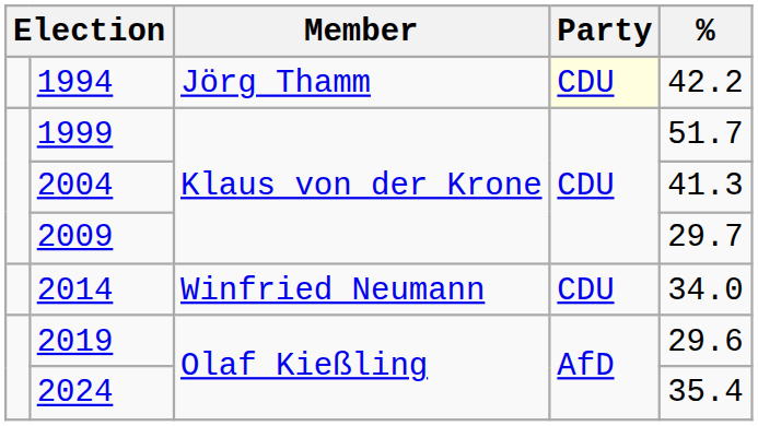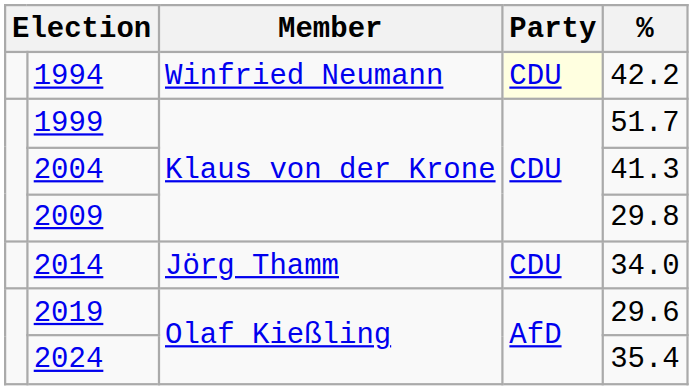 <table class=wikitable>
 <tr>
 <th colspan=2>Election</th>
 <th>Member</th>
 <th>Party</th>
 <th>%</th>
 </tr>
 <tr>
 <td bgcolor=></td>
 <td><a href='#'>1994</a></td>
-<td><a href='#'>Jörg Thamm</a></td>
+<td><a href='#'>Winfried Neumann</a></td>
 <td style="background: lightyellow;"><a href='#'>CDU</a></td>
 <td align=right>42.2</td>
 </tr>
 <tr>
 <td rowspan=3 bgcolor=></td>
 <td><a href='#'>1999</a></td>
 <td rowspan=3><a href='#'>Klaus von der Krone</a></td>
 <td rowspan=3><a href='#'>CDU</a></td>
 <td align=right>51.7</td>
 </tr>
 <tr>
 <td><a href='#'>2004</a></td>
 <td align=right>41.3</td>
 </tr>
 <tr>
 <td><a href='#'>2009</a></td>
-<td align=right>29.7</td>
+<td align=right>29.8</td>
 </tr>
 <tr>
 <td bgcolor=></td>
 <td><a href='#'>2014</a></td>
-<td><a href='#'>Winfried Neumann</a></td>
+<td><a href='#'>Jörg Thamm</a></td>
 <td><a href='#'>CDU</a></td>
 <td align=right>34.0</td>
 </tr>
 <tr>
 <td rowspan=2 bgcolor=></td>
 <td><a href='#'>2019</a></td>
 <td rowspan=2><a href='#'>Olaf Kießling</a></td>
 <td rowspan=2><a href='#'>AfD</a></td>
 <td align=right>29.6</td>
 </tr>
 <tr>
 <td><a href='#'>2024</a></td>
 <td align=right>35.4</td>
 </tr>
 </table>
